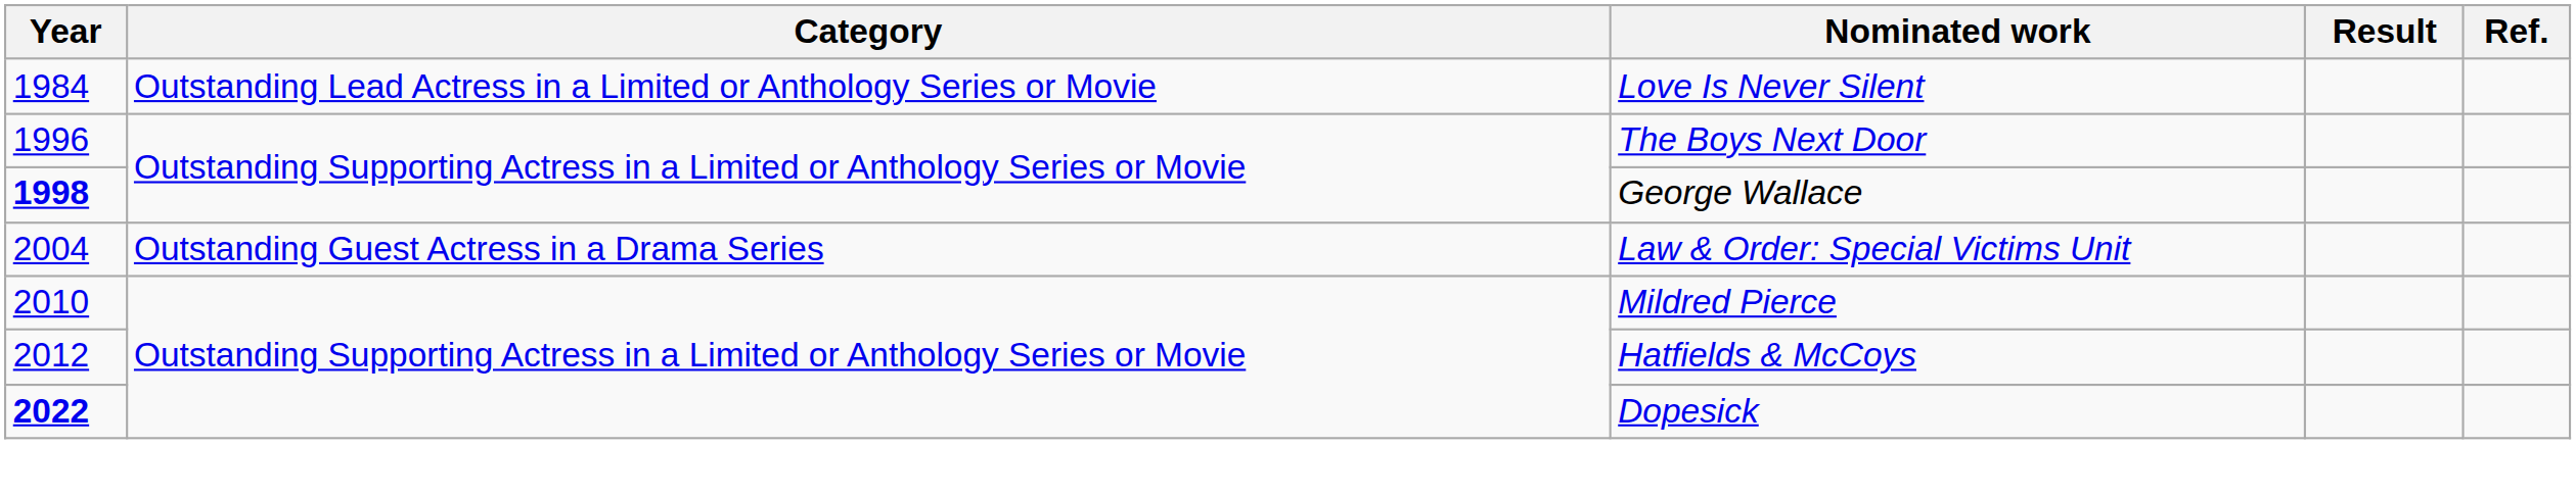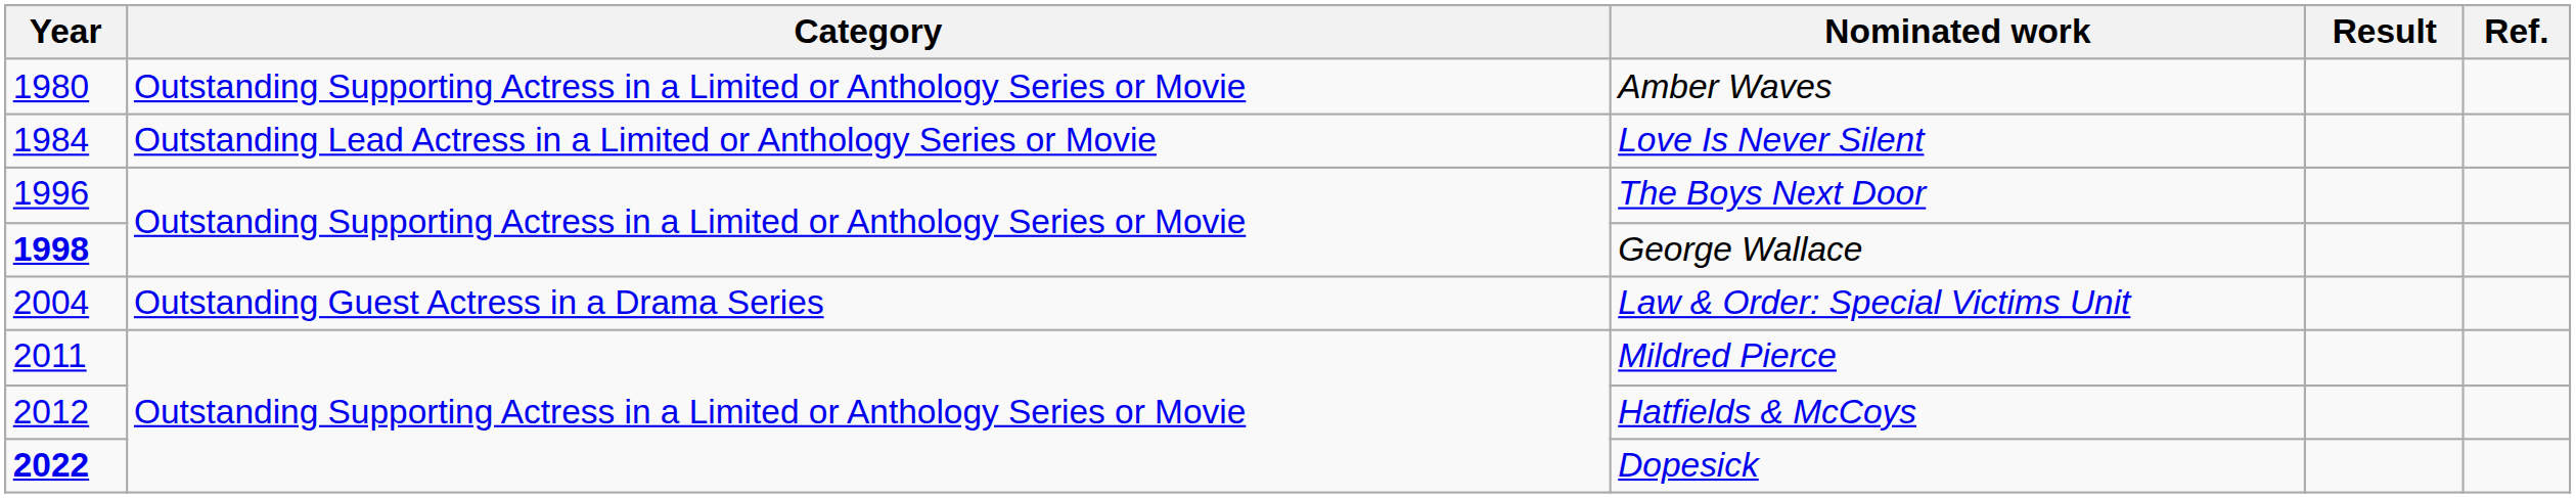 <table class="wikitable" style="width:95%;">
 <tr>
 <th>Year</th>
 <th>Category</th>
 <th>Nominated work</th>
 <th>Result</th>
 <th>Ref.</th>
+</tr>
+<tr>
+<td><a href='#'>1980</a></td>
+<td><a href='#'>Outstanding Supporting Actress in a Limited or Anthology Series or Movie</a></td>
+<td><em>Amber Waves</em></td>
+<td></td>
+<td align="center"></td>
 </tr>
 <tr>
 <td><a href='#'>1984</a></td>
 <td><a href='#'>Outstanding Lead Actress in a Limited or Anthology Series or Movie</a></td>
 <td><em><a href='#'>Love Is Never Silent</a></em></td>
 <td></td>
 <td align="center"></td>
 </tr>
 <tr>
 <td><a href='#'>1996</a></td>
 <td rowspan="2"><a href='#'>Outstanding Supporting Actress in a Limited or Anthology Series or Movie</a></td>
 <td><em><a href='#'>The Boys Next Door</a></em></td>
 <td></td>
 <td align="center"></td>
 </tr>
 <tr>
 <td><strong><a href='#'>1998</a></strong></td>
 <td><em>George Wallace</em></td>
 <td></td>
 <td align="center"></td>
 </tr>
 <tr>
 <td><a href='#'>2004</a></td>
 <td><a href='#'>Outstanding Guest Actress in a Drama Series</a></td>
 <td><em><a href='#'>Law & Order: Special Victims Unit</a></em></td>
 <td></td>
 <td align="center"></td>
 </tr>
 <tr>
-<td><a href='#'>2010</a></td>
+<td><a href='#'>2011</a></td>
 <td rowspan="3"><a href='#'>Outstanding Supporting Actress in a Limited or Anthology Series or Movie</a></td>
 <td><em><a href='#'>Mildred Pierce</a></em></td>
 <td></td>
 <td align="center"></td>
 </tr>
 <tr>
 <td><a href='#'>2012</a></td>
 <td><em><a href='#'>Hatfields & McCoys</a></em></td>
 <td></td>
 <td align="center"></td>
 </tr>
 <tr>
 <td><strong><a href='#'>2022</a></strong></td>
 <td><em><a href='#'>Dopesick</a></em></td>
 <td></td>
 <td align="center"><br></td>
 </tr>
 </table>
